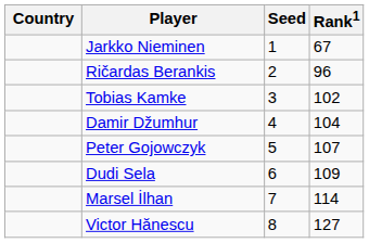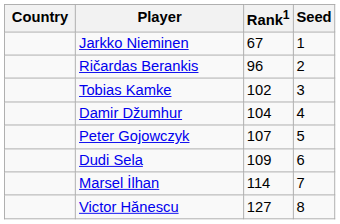 <table class="sortable wikitable">
 <tr>
 <th width="70">Country</th>
 <th width="175">Player</th>
+<th>Rank<sup>1</sup></th>
 <th>Seed</th>
-<th>Rank<sup>1</sup></th>
 </tr>
 <tr>
 <td></td>
 <td><a href='#'>Jarkko Nieminen</a></td>
+<td>67</td>
 <td>1</td>
-<td>67</td>
 </tr>
 <tr>
 <td></td>
 <td><a href='#'>Ričardas Berankis</a></td>
+<td>96</td>
 <td>2</td>
-<td>96</td>
 </tr>
 <tr>
 <td></td>
 <td><a href='#'>Tobias Kamke</a></td>
+<td>102</td>
 <td>3</td>
-<td>102</td>
 </tr>
 <tr>
 <td></td>
 <td><a href='#'>Damir Džumhur</a></td>
+<td>104</td>
 <td>4</td>
-<td>104</td>
 </tr>
 <tr>
 <td></td>
 <td><a href='#'>Peter Gojowczyk</a></td>
+<td>107</td>
 <td>5</td>
-<td>107</td>
 </tr>
 <tr>
 <td></td>
 <td><a href='#'>Dudi Sela</a></td>
+<td>109</td>
 <td>6</td>
-<td>109</td>
 </tr>
 <tr>
 <td></td>
 <td><a href='#'>Marsel İlhan</a></td>
+<td>114</td>
 <td>7</td>
-<td>114</td>
 </tr>
 <tr>
 <td></td>
 <td><a href='#'>Victor Hănescu</a></td>
+<td>127</td>
 <td>8</td>
-<td>127</td>
 </tr>
 </table>
